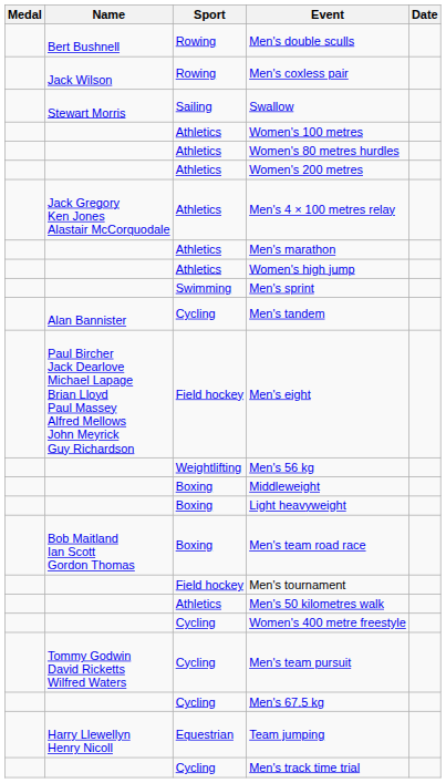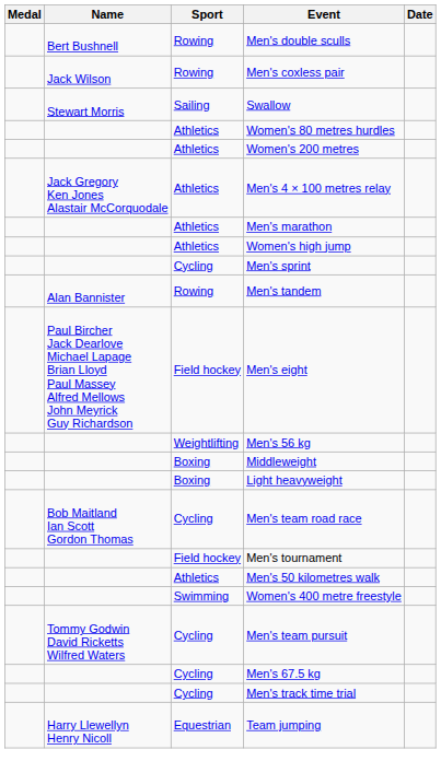 <table class="wikitable sortable" style="font-size: 95%;">
 <tr>
 <th>Medal</th>
 <th>Name</th>
 <th>Sport</th>
 <th>Event</th>
 <th>Date</th>
 </tr>
 <tr>
 <td></td>
 <td><br><a href='#'>Bert Bushnell</a></td>
 <td><a href='#'>Rowing</a></td>
 <td><a href='#'>Men's double sculls</a></td>
 <td></td>
 </tr>
 <tr>
 <td></td>
 <td><br><a href='#'>Jack Wilson</a></td>
 <td><a href='#'>Rowing</a></td>
 <td><a href='#'>Men's coxless pair</a></td>
 <td></td>
 </tr>
 <tr>
 <td></td>
 <td><br><a href='#'>Stewart Morris</a></td>
 <td><a href='#'>Sailing</a></td>
 <td><a href='#'>Swallow</a></td>
-<td></td>
-</tr>
-<tr>
-<td></td>
-<td></td>
-<td><a href='#'>Athletics</a></td>
-<td><a href='#'>Women's 100 metres</a></td>
 <td></td>
 </tr>
 <tr>
 <td></td>
 <td></td>
 <td><a href='#'>Athletics</a></td>
 <td><a href='#'>Women's 80 metres hurdles</a></td>
 <td></td>
 </tr>
 <tr>
 <td></td>
 <td></td>
 <td><a href='#'>Athletics</a></td>
 <td><a href='#'>Women's 200 metres</a></td>
 <td></td>
 </tr>
 <tr>
 <td></td>
 <td><br><a href='#'>Jack Gregory</a><br><a href='#'>Ken Jones</a><br><a href='#'>Alastair McCorquodale</a></td>
 <td><a href='#'>Athletics</a></td>
 <td><a href='#'>Men's 4 × 100 metres relay</a></td>
 <td></td>
 </tr>
 <tr>
 <td></td>
 <td></td>
 <td><a href='#'>Athletics</a></td>
 <td><a href='#'>Men's marathon</a></td>
 <td></td>
 </tr>
 <tr>
 <td></td>
 <td></td>
 <td><a href='#'>Athletics</a></td>
 <td><a href='#'>Women's high jump</a></td>
 <td></td>
 </tr>
 <tr>
 <td></td>
 <td></td>
-<td><a href='#'>Swimming</a></td>
+<td><a href='#'>Cycling</a></td>
 <td><a href='#'>Men's sprint</a></td>
 <td></td>
 </tr>
 <tr>
 <td></td>
 <td><br><a href='#'>Alan Bannister</a></td>
-<td><a href='#'>Cycling</a></td>
+<td><a href='#'>Rowing</a></td>
 <td><a href='#'>Men's tandem</a></td>
 <td></td>
 </tr>
 <tr>
 <td></td>
 <td><br><a href='#'>Paul Bircher</a><br><a href='#'>Jack Dearlove</a><br><a href='#'>Michael Lapage</a><br><a href='#'>Brian Lloyd</a><br><a href='#'>Paul Massey</a><br><a href='#'>Alfred Mellows</a><br><a href='#'>John Meyrick</a><br><a href='#'>Guy Richardson</a></td>
 <td><a href='#'>Field hockey</a></td>
 <td><a href='#'>Men's eight</a></td>
 <td></td>
 </tr>
 <tr>
 <td></td>
 <td></td>
 <td><a href='#'>Weightlifting</a></td>
 <td><a href='#'>Men's 56 kg</a></td>
 <td></td>
 </tr>
 <tr>
 <td></td>
 <td></td>
 <td><a href='#'>Boxing</a></td>
 <td><a href='#'>Middleweight</a></td>
 <td></td>
 </tr>
 <tr>
 <td></td>
 <td></td>
 <td><a href='#'>Boxing</a></td>
 <td><a href='#'>Light heavyweight</a></td>
 <td></td>
 </tr>
 <tr>
 <td></td>
 <td><br><a href='#'>Bob Maitland</a><br><a href='#'>Ian Scott</a><br><a href='#'>Gordon Thomas</a></td>
-<td><a href='#'>Boxing</a></td>
+<td><a href='#'>Cycling</a></td>
 <td><a href='#'>Men's team road race</a></td>
 <td></td>
 </tr>
 <tr>
 <td></td>
 <td></td>
 <td><a href='#'>Field hockey</a></td>
 <td>Men's tournament</td>
 <td></td>
 </tr>
 <tr>
 <td></td>
 <td></td>
 <td><a href='#'>Athletics</a></td>
 <td><a href='#'>Men's 50 kilometres walk</a></td>
 <td></td>
 </tr>
 <tr>
 <td></td>
 <td></td>
-<td><a href='#'>Cycling</a></td>
+<td><a href='#'>Swimming</a></td>
 <td><a href='#'>Women's 400 metre freestyle</a></td>
 <td></td>
 </tr>
 <tr>
 <td></td>
 <td><br><a href='#'>Tommy Godwin</a><br><a href='#'>David Ricketts</a><br><a href='#'>Wilfred Waters</a></td>
 <td><a href='#'>Cycling</a></td>
 <td><a href='#'>Men's team pursuit</a></td>
 <td></td>
 </tr>
 <tr>
 <td></td>
 <td></td>
 <td><a href='#'>Cycling</a></td>
 <td><a href='#'>Men's 67.5 kg</a></td>
 <td></td>
 </tr>
 <tr>
 <td></td>
+<td></td>
+<td><a href='#'>Cycling</a></td>
+<td><a href='#'>Men's track time trial</a></td>
+<td></td>
+</tr>
+<tr>
+<td></td>
 <td><br><a href='#'>Harry Llewellyn</a><br><a href='#'>Henry Nicoll</a></td>
 <td><a href='#'>Equestrian</a></td>
 <td><a href='#'>Team jumping</a></td>
 <td></td>
 </tr>
-<tr>
-<td></td>
-<td></td>
-<td><a href='#'>Cycling</a></td>
-<td><a href='#'>Men's track time trial</a></td>
-<td></td>
-</tr>
 </table>
